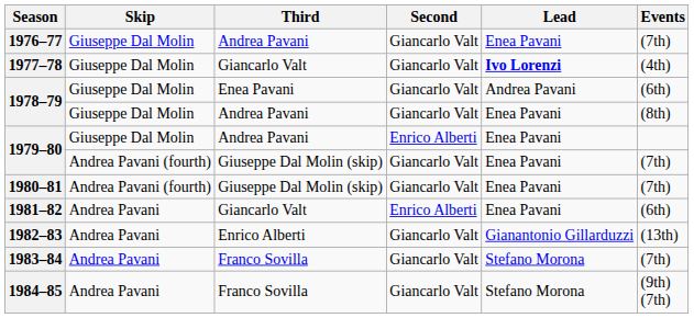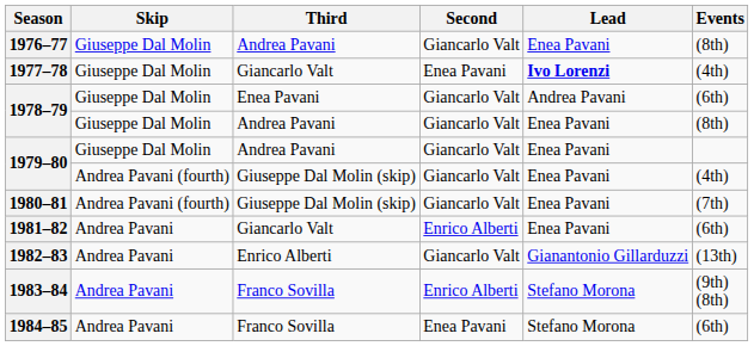 <table class="wikitable">
 <tr>
 <th scope="col">Season</th>
 <th scope="col">Skip</th>
 <th scope="col">Third</th>
 <th scope="col">Second</th>
 <th scope="col">Lead</th>
 <th scope="col">Events</th>
 </tr>
 <tr>
 <th scope="row">1976–77</th>
 <td><a href='#'>Giuseppe Dal Molin</a></td>
 <td><a href='#'>Andrea Pavani</a></td>
 <td>Giancarlo Valt</td>
 <td><a href='#'>Enea Pavani</a></td>
-<td> (7th)</td>
+<td> (8th)</td>
 </tr>
 <tr>
 <th scope="row">1977–78</th>
 <td>Giuseppe Dal Molin</td>
 <td>Giancarlo Valt</td>
-<td>Giancarlo Valt</td>
+<td>Enea Pavani</td>
 <td><strong><a href='#'>Ivo Lorenzi</a></strong></td>
 <td> (4th)</td>
 </tr>
 <tr>
 <th scope="row" rowspan=2>1978–79</th>
 <td>Giuseppe Dal Molin</td>
 <td>Enea Pavani</td>
 <td>Giancarlo Valt</td>
 <td>Andrea Pavani</td>
 <td> (6th)</td>
 </tr>
 <tr>
 <td>Giuseppe Dal Molin</td>
 <td>Andrea Pavani</td>
 <td>Giancarlo Valt</td>
 <td>Enea Pavani</td>
 <td> (8th)</td>
 </tr>
 <tr>
 <th scope="row" rowspan=2>1979–80</th>
 <td>Giuseppe Dal Molin</td>
 <td>Andrea Pavani</td>
-<td><a href='#'>Enrico Alberti</a></td>
+<td>Giancarlo Valt</td>
 <td>Enea Pavani</td>
 <td> </td>
 </tr>
 <tr>
 <td>Andrea Pavani (fourth)</td>
 <td>Giuseppe Dal Molin (skip)</td>
 <td>Giancarlo Valt</td>
 <td>Enea Pavani</td>
-<td> (7th)</td>
+<td> (4th)</td>
 </tr>
 <tr>
 <th scope="row">1980–81</th>
 <td>Andrea Pavani (fourth)</td>
 <td>Giuseppe Dal Molin (skip)</td>
 <td>Giancarlo Valt</td>
 <td>Enea Pavani</td>
 <td> (7th)</td>
 </tr>
 <tr>
 <th scope="row">1981–82</th>
 <td>Andrea Pavani</td>
 <td>Giancarlo Valt</td>
 <td><a href='#'>Enrico Alberti</a></td>
 <td>Enea Pavani</td>
 <td> (6th)</td>
 </tr>
 <tr>
 <th scope="row">1982–83</th>
 <td>Andrea Pavani</td>
 <td>Enrico Alberti</td>
 <td>Giancarlo Valt</td>
 <td><a href='#'>Gianantonio Gillarduzzi</a></td>
 <td> (13th)</td>
 </tr>
 <tr>
 <th scope="row">1983–84</th>
 <td><a href='#'>Andrea Pavani</a></td>
 <td><a href='#'>Franco Sovilla</a></td>
-<td>Giancarlo Valt</td>
+<td><a href='#'>Enrico Alberti</a></td>
 <td><a href='#'>Stefano Morona</a></td>
-<td> (7th)</td>
+<td> (9th)<br> (8th)</td>
 </tr>
 <tr>
 <th scope="row">1984–85</th>
 <td>Andrea Pavani</td>
 <td>Franco Sovilla</td>
-<td>Giancarlo Valt</td>
+<td>Enea Pavani</td>
 <td>Stefano Morona</td>
-<td> (9th)<br> (7th)</td>
+<td> (6th)</td>
 </tr>
 </table>
